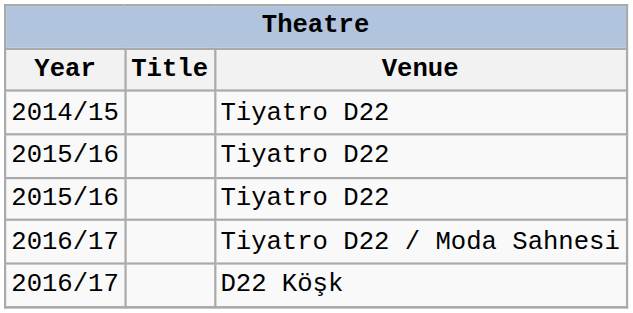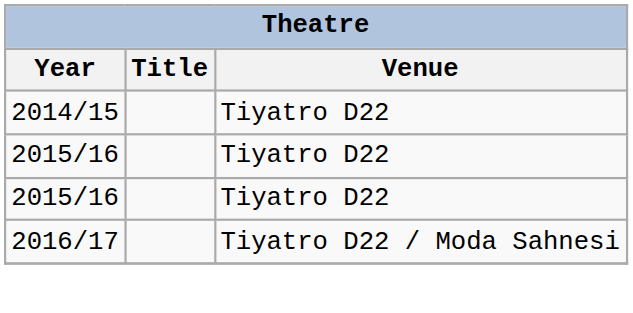 <table class="wikitable" style="font-size: 90%;">
 <tr>
 <th colspan="3" style="background:LightSteelBlue">Theatre</th>
 </tr>
 <tr>
 <th>Year</th>
 <th>Title</th>
 <th>Venue</th>
 </tr>
 <tr>
 <td>2014/15</td>
 <td><em> </em></td>
 <td>Tiyatro D22</td>
 </tr>
 <tr>
 <td>2015/16</td>
 <td><em> </em></td>
 <td>Tiyatro D22</td>
 </tr>
 <tr>
 <td>2015/16</td>
 <td><em> </em></td>
 <td>Tiyatro D22</td>
 </tr>
 <tr>
 <td>2016/17</td>
 <td><em> </em></td>
 <td>Tiyatro D22 / Moda Sahnesi</td>
 </tr>
 <tr>
-<td>2016/17</td>
-<td><em> </em></td>
-<td>D22 Köşk</td>
-</tr>
-<tr>
 </tr>
 </table>
